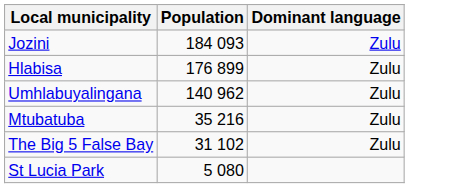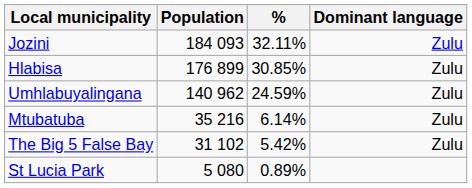 <table class="wikitable" style="font-size: 95%; text-align: right">
 <tr>
 <th>Local municipality</th>
 <th>Population</th>
+<th>%</th>
 <th>Dominant language</th>
 </tr>
 <tr>
 <td align=left><a href='#'>Jozini</a></td>
 <td>184 093</td>
+<td>32.11%</td>
 <td><a href='#'>Zulu</a></td>
 </tr>
 <tr>
 <td align=left><a href='#'>Hlabisa</a></td>
 <td>176 899</td>
+<td>30.85%</td>
 <td>Zulu</td>
 </tr>
 <tr>
 <td align=left><a href='#'>Umhlabuyalingana</a></td>
 <td>140 962</td>
+<td>24.59%</td>
 <td>Zulu</td>
 </tr>
 <tr>
 <td align=left><a href='#'>Mtubatuba</a></td>
 <td>35 216</td>
+<td>6.14%</td>
 <td>Zulu</td>
 </tr>
 <tr>
 <td align=left><a href='#'>The Big 5 False Bay</a></td>
 <td>31 102</td>
+<td>5.42%</td>
 <td>Zulu</td>
 </tr>
 <tr>
 <td align=left><a href='#'>St Lucia Park</a></td>
 <td>5 080</td>
+<td>0.89%</td>
 <td></td>
 </tr>
 </table>
